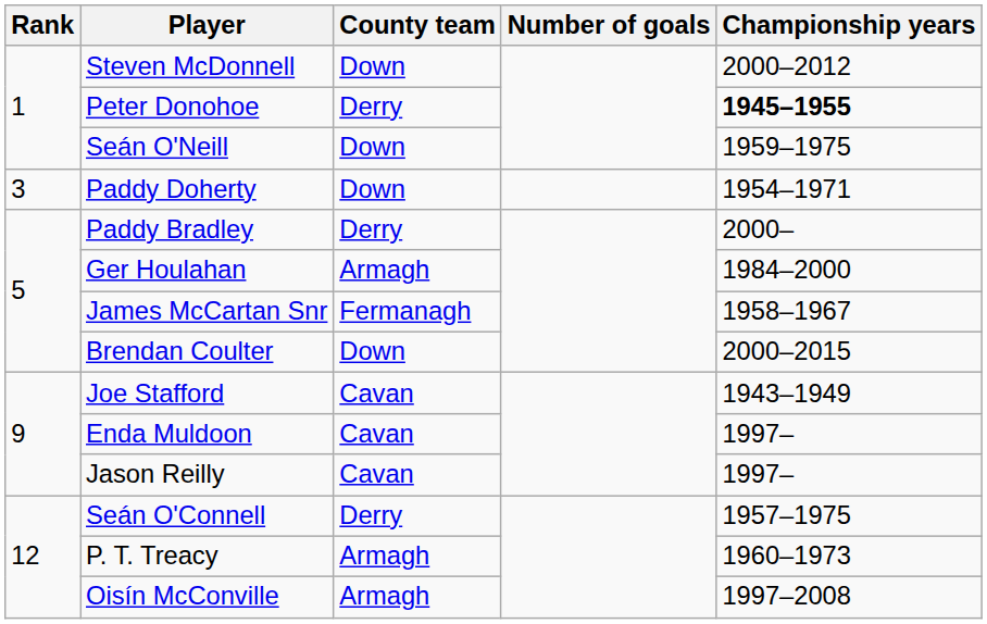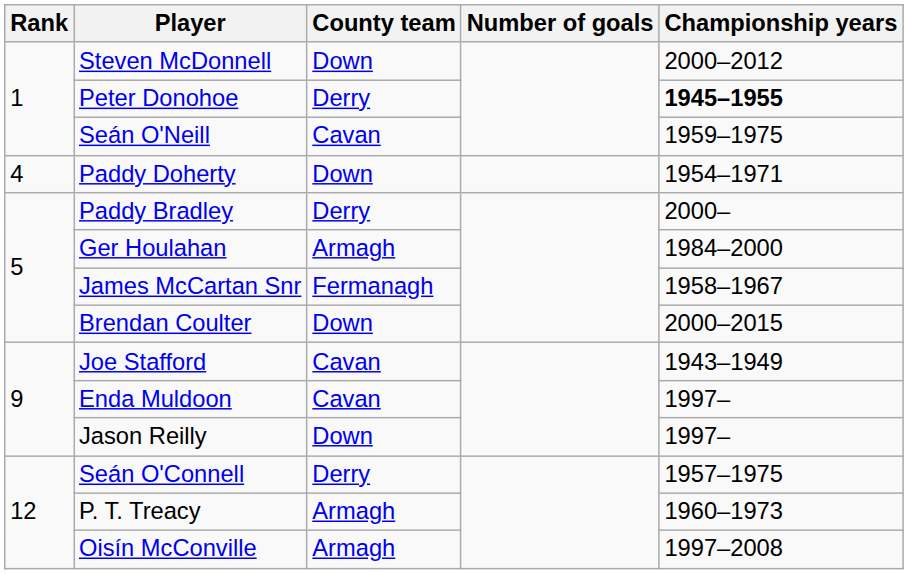 <table class="wikitable">
 <tr>
 <th>Rank</th>
 <th>Player</th>
 <th>County team</th>
 <th>Number of goals</th>
 <th>Championship years</th>
 </tr>
 <tr>
 <td rowspan= "3">1</td>
 <td><a href='#'>Steven McDonnell</a></td>
 <td><a href='#'>Down</a></td>
 <td rowspan= "3"></td>
 <td>2000–2012</td>
 </tr>
 <tr>
 <td><a href='#'>Peter Donohoe</a></td>
 <td><a href='#'>Derry</a></td>
 <td><strong>1945–1955</strong></td>
 </tr>
 <tr>
 <td><a href='#'>Seán O'Neill</a></td>
-<td><a href='#'>Down</a></td>
+<td><a href='#'>Cavan</a></td>
 <td>1959–1975</td>
 </tr>
 <tr>
-<td>3</td>
+<td>4</td>
 <td><a href='#'>Paddy Doherty</a></td>
 <td><a href='#'>Down</a></td>
 <td></td>
 <td>1954–1971</td>
 </tr>
 <tr>
 <td rowspan= "4">5</td>
 <td><a href='#'>Paddy Bradley</a></td>
 <td><a href='#'>Derry</a></td>
 <td rowspan= "4"></td>
 <td>2000–</td>
 </tr>
 <tr>
 <td><a href='#'>Ger Houlahan</a></td>
 <td><a href='#'>Armagh</a></td>
 <td>1984–2000</td>
 </tr>
 <tr>
 <td><a href='#'>James McCartan Snr</a></td>
 <td><a href='#'>Fermanagh</a></td>
 <td>1958–1967</td>
 </tr>
 <tr>
 <td><a href='#'>Brendan Coulter</a></td>
 <td><a href='#'>Down</a></td>
 <td>2000–2015</td>
 </tr>
 <tr>
 <td rowspan= "3">9</td>
 <td><a href='#'>Joe Stafford</a></td>
 <td><a href='#'>Cavan</a></td>
 <td rowspan= "3"></td>
 <td>1943–1949</td>
 </tr>
 <tr>
 <td><a href='#'>Enda Muldoon</a></td>
 <td><a href='#'>Cavan</a></td>
 <td>1997–</td>
 </tr>
 <tr>
 <td>Jason Reilly</td>
-<td><a href='#'>Cavan</a></td>
+<td><a href='#'>Down</a></td>
 <td>1997–</td>
 </tr>
 <tr>
 <td rowspan= "3">12</td>
 <td><a href='#'>Seán O'Connell</a></td>
 <td><a href='#'>Derry</a></td>
 <td rowspan= "3"></td>
 <td>1957–1975</td>
 </tr>
 <tr>
 <td>P. T. Treacy</td>
 <td><a href='#'>Armagh</a></td>
 <td>1960–1973</td>
 </tr>
 <tr>
 <td><a href='#'>Oisín McConville</a></td>
 <td><a href='#'>Armagh</a></td>
 <td>1997–2008</td>
 </tr>
 </table>
